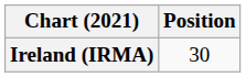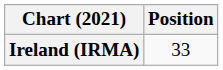 <table class="wikitable plainrowheaders" style="text-align:center">
 <tr>
 <th scope="col">Chart (2021)</th>
 <th scope="col">Position</th>
 </tr>
 <tr>
 <th scope="row">Ireland (IRMA)</th>
-<td>30</td>
+<td>33</td>
 </tr>
 </table>
